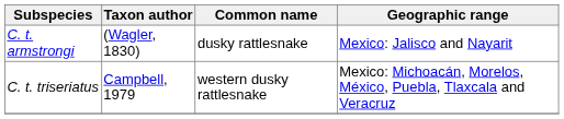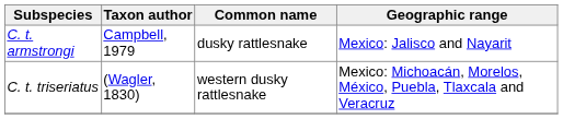 <table cellspacing=0 cellpadding=2 border=1 style="border-collapse: collapse;">
 <tr>
 <th bgcolor="#f0f0f0">Subspecies</th>
 <th bgcolor="#f0f0f0">Taxon author</th>
 <th bgcolor="#f0f0f0">Common name</th>
 <th bgcolor="#f0f0f0">Geographic range</th>
 </tr>
 <tr>
 <td><em><a href='#'>C. t. armstrongi</a></em></td>
-<td>(<a href='#'>Wagler</a>, 1830)</td>
+<td><a href='#'>Campbell</a>, 1979</td>
 <td>dusky rattlesnake</td>
 <td style="width:40%"><a href='#'>Mexico</a>: <a href='#'>Jalisco</a> and <a href='#'>Nayarit</a></td>
 </tr>
 <tr>
 <td><em>C. t. triseriatus</em></td>
-<td><a href='#'>Campbell</a>, 1979</td>
+<td>(<a href='#'>Wagler</a>, 1830)</td>
 <td>western dusky rattlesnake</td>
 <td>Mexico: <a href='#'>Michoacán</a>, <a href='#'>Morelos</a>, <a href='#'>México</a>, <a href='#'>Puebla</a>, <a href='#'>Tlaxcala</a> and <a href='#'>Veracruz</a></td>
 </tr>
 <tr>
 </tr>
 </table>
